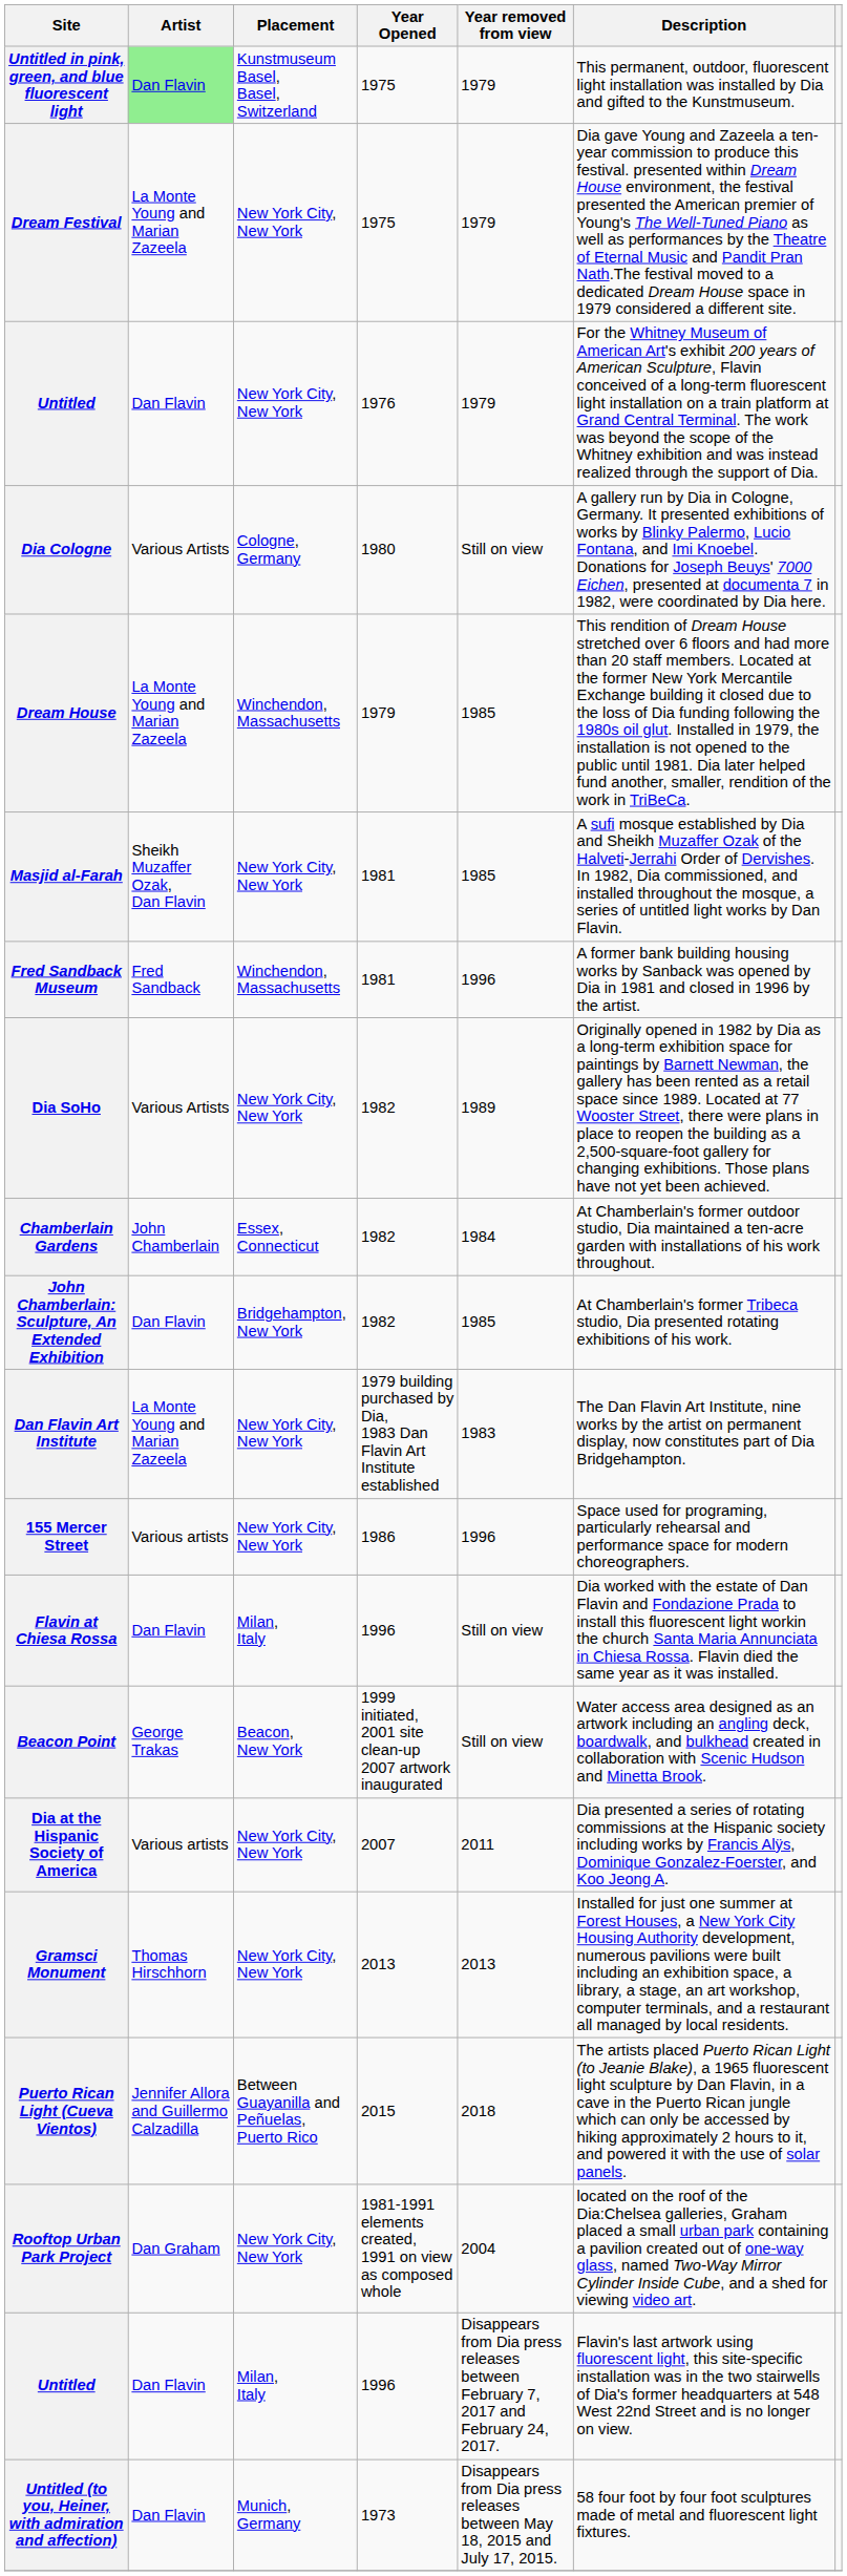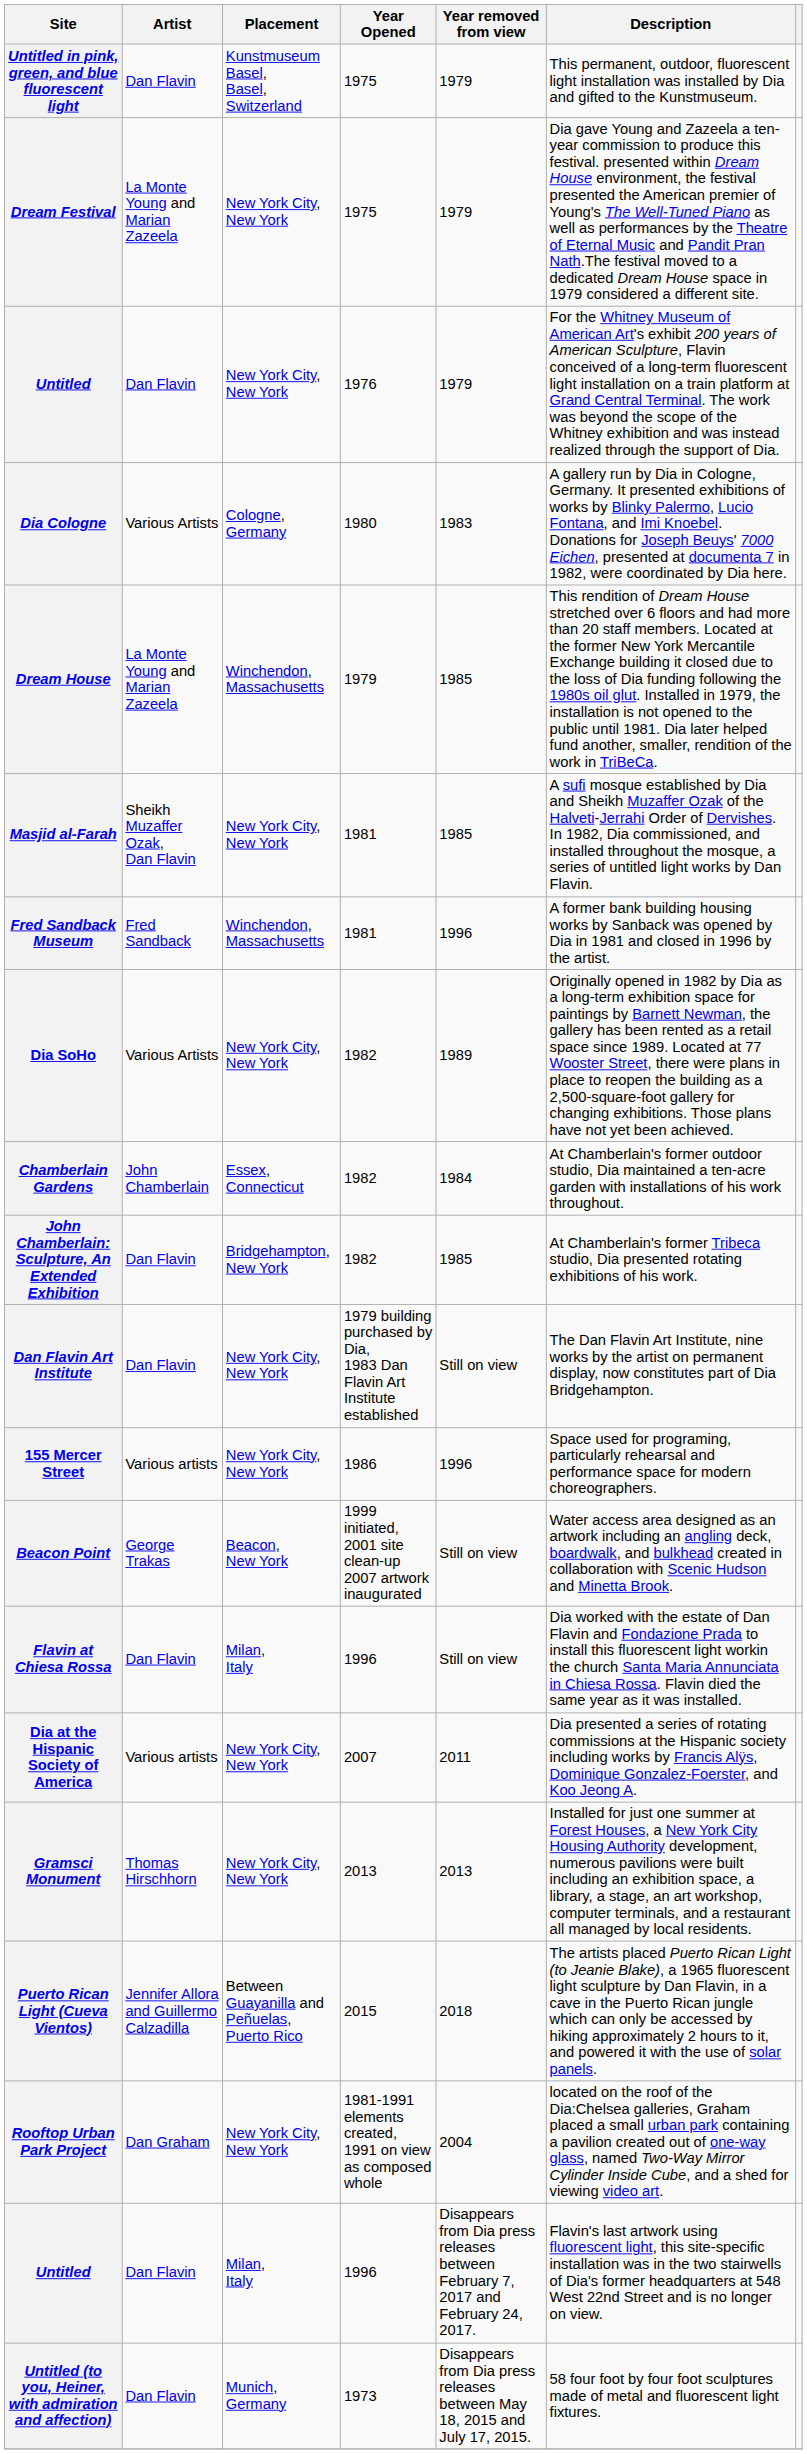 <table class="wikitable sortable plainrowheaders">
 <tr>
 <th scope="col">Site</th>
 <th scope="col">Artist</th>
 <th scope="col">Placement</th>
 <th scope="col">Year Opened</th>
 <th scope="col">Year removed from view</th>
 <th scope="col">Description</th>
 <th scope="col" class="unsortable"></th>
 </tr>
 <tr>
 <th scope="row"><em><a href='#'>Untitled in pink, green, and blue fluorescent light</a></em></th>
-<td style="background: lightgreen;"><a href='#'>Dan Flavin</a></td>
+<td><a href='#'>Dan Flavin</a></td>
 <td><a href='#'>Kunstmuseum Basel</a>,<br><a href='#'>Basel</a>, <a href='#'>Switzerland</a></td>
 <td>1975</td>
 <td>1979</td>
 <td>This permanent, outdoor, fluorescent light installation was installed by Dia and gifted to the Kunstmuseum.</td>
 <td></td>
 </tr>
 <tr>
 <th scope="row"><em><a href='#'>Dream Festival</a></em></th>
 <td><a href='#'>La Monte Young</a> and <a href='#'>Marian Zazeela</a></td>
 <td><a href='#'>New York City</a>,<br><a href='#'>New York</a></td>
 <td>1975</td>
 <td>1979</td>
 <td>Dia gave Young and Zazeela a ten-year commission to produce this festival. presented within <em><a href='#'>Dream House</a></em> environment, the festival presented the American premier of Young's <em><a href='#'>The Well-Tuned Piano</a></em> as well as performances by the <a href='#'>Theatre of Eternal Music</a> and <a href='#'>Pandit Pran Nath</a>.The festival moved to a dedicated <em>Dream House</em> space in 1979 considered a different site.</td>
 <td></td>
 </tr>
 <tr>
 <th scope="row"><em><a href='#'>Untitled</a></em></th>
 <td><a href='#'>Dan Flavin</a></td>
 <td><a href='#'>New York City</a>,<br><a href='#'>New York</a></td>
 <td>1976</td>
 <td>1979</td>
 <td>For the <a href='#'>Whitney Museum of American Art</a>'s exhibit <em>200 years of American Sculpture</em>, Flavin conceived of a long-term fluorescent light installation on a train platform at <a href='#'>Grand Central Terminal</a>. The work was beyond the scope of the Whitney exhibition and was instead realized through the support of Dia.</td>
 <td></td>
 </tr>
 <tr>
 <th scope="row"><em><a href='#'>Dia Cologne</a></em></th>
 <td>Various Artists</td>
 <td><a href='#'>Cologne</a>,<br><a href='#'>Germany</a></td>
 <td>1980</td>
-<td>Still on view</td>
+<td>1983</td>
 <td>A gallery run by Dia in Cologne, Germany. It presented exhibitions of works by <a href='#'>Blinky Palermo</a>, <a href='#'>Lucio Fontana</a>, and <a href='#'>Imi Knoebel</a>. Donations for <a href='#'>Joseph Beuys</a>' <em><a href='#'>7000 Eichen</a></em>,  presented at <a href='#'>documenta 7</a> in 1982, were coordinated by Dia here.</td>
 <td></td>
 </tr>
 <tr>
 <th scope="row"><em><a href='#'>Dream House</a></em></th>
 <td><a href='#'>La Monte Young</a> and <a href='#'>Marian Zazeela</a></td>
 <td><a href='#'>Winchendon</a>,<br><a href='#'>Massachusetts</a></td>
 <td>1979</td>
 <td>1985</td>
 <td>This rendition of <em>Dream House</em> stretched over 6 floors and had more than 20 staff members. Located at the former New York Mercantile Exchange building it closed due to the loss of Dia funding following the <a href='#'>1980s oil glut</a>. Installed in 1979, the installation is not opened to the public until 1981. Dia later helped fund another, smaller, rendition of the work in <a href='#'>TriBeCa</a>.</td>
 <td></td>
 </tr>
 <tr>
 <th scope="row"><em><a href='#'>Masjid al-Farah</a></em></th>
 <td>Sheikh <a href='#'>Muzaffer Ozak</a>, <br> <a href='#'>Dan Flavin</a></td>
 <td><a href='#'>New York City</a>,<br><a href='#'>New York</a></td>
 <td>1981</td>
 <td>1985</td>
 <td>A <a href='#'>sufi</a> mosque established by Dia and Sheikh <a href='#'>Muzaffer Ozak</a> of the <a href='#'>Halveti</a>-<a href='#'>Jerrahi</a> Order of <a href='#'>Dervishes</a>. In 1982, Dia commissioned, and installed throughout the mosque, a series of untitled light works by Dan Flavin.</td>
 <td></td>
 </tr>
 <tr>
 <th scope="row"><em><a href='#'>Fred Sandback Museum</a></em></th>
 <td><a href='#'>Fred Sandback</a></td>
 <td><a href='#'>Winchendon</a>,<br><a href='#'>Massachusetts</a></td>
 <td>1981</td>
 <td>1996</td>
 <td>A former bank building housing works by Sanback was opened by Dia in 1981 and closed in 1996 by the artist.</td>
 <td></td>
 </tr>
 <tr Various Artists>
 <th scope="row"><a href='#'>Dia SoHo</a></th>
 <td>Various Artists</td>
 <td><a href='#'>New York City</a>,<br><a href='#'>New York</a></td>
 <td>1982</td>
 <td>1989</td>
 <td>Originally opened in 1982 by Dia as a long-term exhibition space for paintings by <a href='#'>Barnett Newman</a>, the gallery has been rented as a retail space since 1989. Located at 77 <a href='#'>Wooster Street</a>, there were plans in place to reopen the building as a 2,500-square-foot gallery for changing exhibitions. Those plans have not yet been achieved.</td>
 <td></td>
 </tr>
 <tr>
 <th scope="row"><em><a href='#'>Chamberlain Gardens</a></em></th>
 <td><a href='#'>John Chamberlain</a></td>
 <td><a href='#'>Essex</a>,<br><a href='#'>Connecticut</a></td>
 <td>1982</td>
 <td>1984</td>
 <td>At Chamberlain's former outdoor studio, Dia maintained a ten-acre garden with installations of his work throughout.</td>
 <td></td>
 </tr>
 <tr>
 <th scope="row"><em><a href='#'>John Chamberlain: Sculpture, An Extended Exhibition</a></em></th>
 <td><a href='#'>Dan Flavin</a></td>
 <td><a href='#'>Bridgehampton</a>,<br><a href='#'>New York</a></td>
 <td>1982</td>
 <td>1985</td>
 <td>At Chamberlain's former <a href='#'>Tribeca</a> studio, Dia presented rotating exhibitions of his work.</td>
 <td></td>
 </tr>
 <tr>
 <th scope="row"><em><a href='#'>Dan Flavin Art Institute</a></em></th>
-<td><a href='#'>La Monte Young</a> and <a href='#'>Marian Zazeela</a></td>
+<td><a href='#'>Dan Flavin</a></td>
 <td><a href='#'>New York City</a>,<br><a href='#'>New York</a></td>
 <td>1979 building purchased by Dia,<br>1983 Dan Flavin Art Institute established</td>
-<td>1983</td>
+<td>Still on view</td>
 <td>The Dan Flavin Art Institute, nine works by the artist on permanent display, now constitutes part of Dia Bridgehampton.</td>
 <td></td>
 </tr>
 <tr>
 <th scope="row"><a href='#'>155 Mercer Street</a></th>
 <td>Various artists</td>
 <td><a href='#'>New York City</a>,<br><a href='#'>New York</a></td>
 <td>1986</td>
 <td>1996</td>
 <td>Space used for programing, particularly rehearsal and performance space for modern choreographers.</td>
 <td></td>
 </tr>
 <tr>
+<th scope="row"><em><a href='#'>Beacon Point</a></em></th>
+<td><a href='#'>George Trakas</a></td>
+<td><a href='#'>Beacon</a>,<br><a href='#'>New York</a></td>
+<td>1999 initiated,<br>2001 site clean-up<br>2007 artwork inaugurated</td>
+<td>Still on view</td>
+<td>Water access area designed as an artwork including an <a href='#'>angling</a> deck, <a href='#'>boardwalk</a>, and <a href='#'>bulkhead</a> created in collaboration with <a href='#'>Scenic Hudson</a> and <a href='#'>Minetta Brook</a>.</td>
+<td></td>
+</tr>
+<tr>
 <th scope="row"><em><a href='#'>Flavin at Chiesa Rossa</a></em></th>
 <td><a href='#'>Dan Flavin</a></td>
 <td><a href='#'>Milan</a>,<br><a href='#'>Italy</a></td>
 <td>1996</td>
 <td>Still on view</td>
 <td>Dia worked with the estate of Dan Flavin and <a href='#'>Fondazione Prada</a> to install this fluorescent light workin the church <a href='#'>Santa Maria Annunciata in Chiesa Rossa</a>. Flavin died the same year as it was installed.</td>
-<td></td>
-</tr>
-<tr>
-<th scope="row"><em><a href='#'>Beacon Point</a></em></th>
-<td><a href='#'>George Trakas</a></td>
-<td><a href='#'>Beacon</a>,<br><a href='#'>New York</a></td>
-<td>1999 initiated,<br>2001 site clean-up<br>2007 artwork inaugurated</td>
-<td>Still on view</td>
-<td>Water access area designed as an artwork including an <a href='#'>angling</a> deck, <a href='#'>boardwalk</a>, and <a href='#'>bulkhead</a> created in collaboration with <a href='#'>Scenic Hudson</a> and <a href='#'>Minetta Brook</a>.</td>
 <td></td>
 </tr>
 <tr>
 <th scope="row"><a href='#'>Dia at the Hispanic Society of America</a></th>
 <td>Various artists</td>
 <td><a href='#'>New York City</a>,<br><a href='#'>New York</a></td>
 <td>2007</td>
 <td>2011</td>
 <td>Dia presented a series of rotating commissions at the Hispanic society including works by <a href='#'>Francis Alÿs</a>, <a href='#'>Dominique Gonzalez-Foerster</a>, and <a href='#'>Koo Jeong A</a>.</td>
 <td></td>
 </tr>
 <tr>
 <th scope="row"><em><a href='#'>Gramsci Monument</a></em></th>
 <td><a href='#'>Thomas Hirschhorn</a></td>
 <td><a href='#'>New York City</a>,<br><a href='#'>New York</a></td>
 <td>2013</td>
 <td>2013</td>
 <td>Installed for just one summer at <a href='#'>Forest Houses</a>, a <a href='#'>New York City Housing Authority</a> development, numerous pavilions were built including an exhibition space, a library, a stage, an art workshop, computer terminals, and a restaurant all managed by local residents.</td>
 <td></td>
 </tr>
 <tr>
 <th scope="row"><em><a href='#'>Puerto Rican Light (Cueva Vientos)</a></em></th>
 <td><a href='#'>Jennifer Allora and Guillermo Calzadilla</a></td>
 <td>Between <a href='#'>Guayanilla</a> and <a href='#'>Peñuelas</a>,<br><a href='#'>Puerto Rico</a></td>
 <td>2015</td>
 <td>2018</td>
 <td>The artists placed <em>Puerto Rican Light (to Jeanie Blake)</em>, a 1965 fluorescent light sculpture by Dan Flavin, in a cave in the Puerto Rican jungle which can only be accessed by hiking approximately 2 hours to it, and powered it with the use of <a href='#'>solar panels</a>.</td>
 <td></td>
 </tr>
 <tr>
 <th scope="row"><em><a href='#'>Rooftop Urban Park Project</a></em></th>
 <td><a href='#'>Dan Graham</a></td>
 <td><a href='#'>New York City</a>,<br><a href='#'>New York</a></td>
 <td>1981-1991 elements created,<br>1991 on view as composed whole</td>
 <td>2004</td>
 <td>located on the roof of the Dia:Chelsea galleries, Graham placed a small <a href='#'>urban park</a> containing a pavilion created out of <a href='#'>one-way glass</a>, named <em>Two-Way Mirror Cylinder Inside Cube</em>, and a shed for viewing <a href='#'>video art</a>.</td>
 <td></td>
 </tr>
 <tr>
 <th scope="row"><em><a href='#'>Untitled</a></em></th>
 <td><a href='#'>Dan Flavin</a></td>
 <td><a href='#'>Milan</a>,<br><a href='#'>Italy</a></td>
 <td>1996</td>
 <td>Disappears from Dia press releases between February 7, 2017 and February 24, 2017.</td>
 <td>Flavin's last artwork using <a href='#'>fluorescent light</a>, this site-specific installation was in the two stairwells of Dia's former headquarters at 548 West 22nd Street and is no longer on view.</td>
 <td></td>
 </tr>
 <tr>
 <th scope="row"><em><a href='#'>Untitled (to you, Heiner, with admiration and affection)</a></em></th>
 <td><a href='#'>Dan Flavin</a></td>
 <td><a href='#'>Munich</a>,<br><a href='#'>Germany</a></td>
 <td>1973</td>
 <td>Disappears from Dia press releases between May 18, 2015 and July 17, 2015.</td>
 <td>58 four foot by four foot sculptures made of metal and fluorescent light fixtures.</td>
 <td></td>
 </tr>
 <tr>
 </tr>
 </table>
